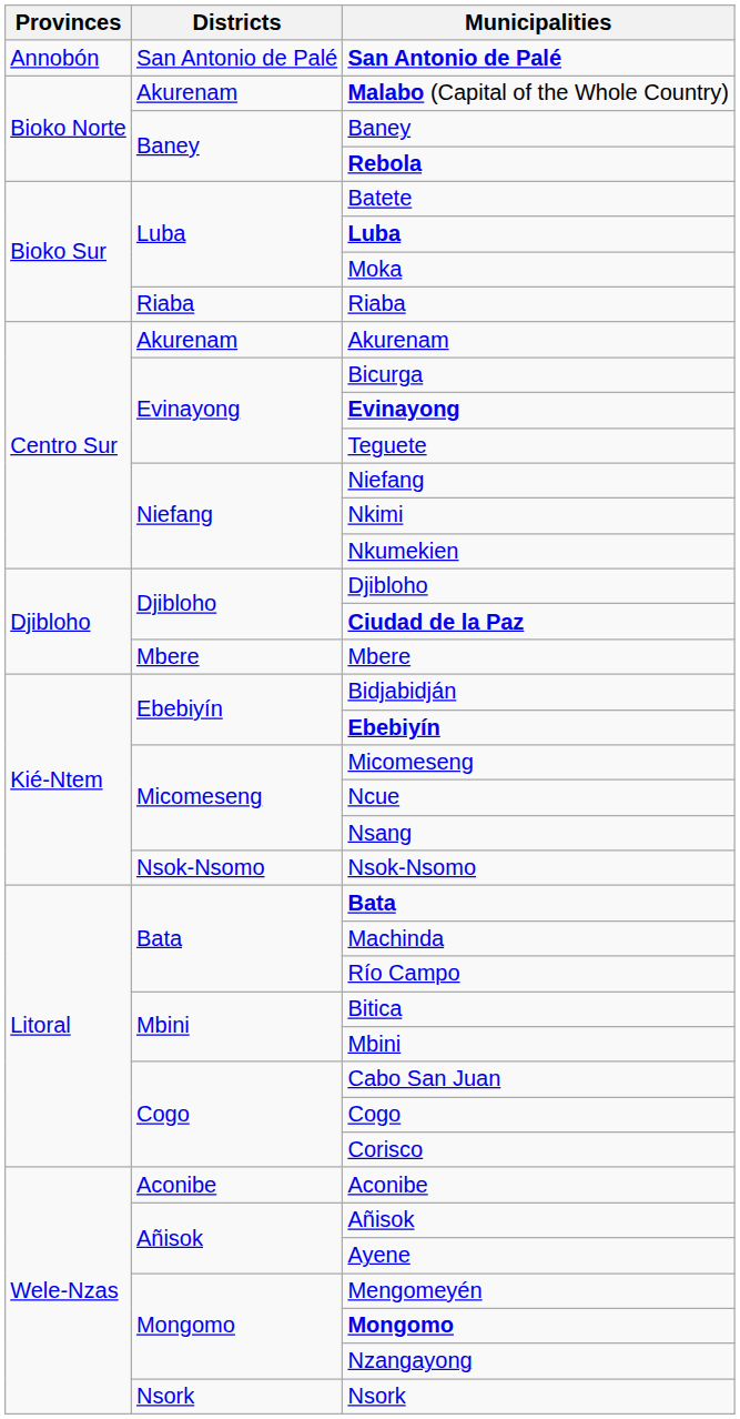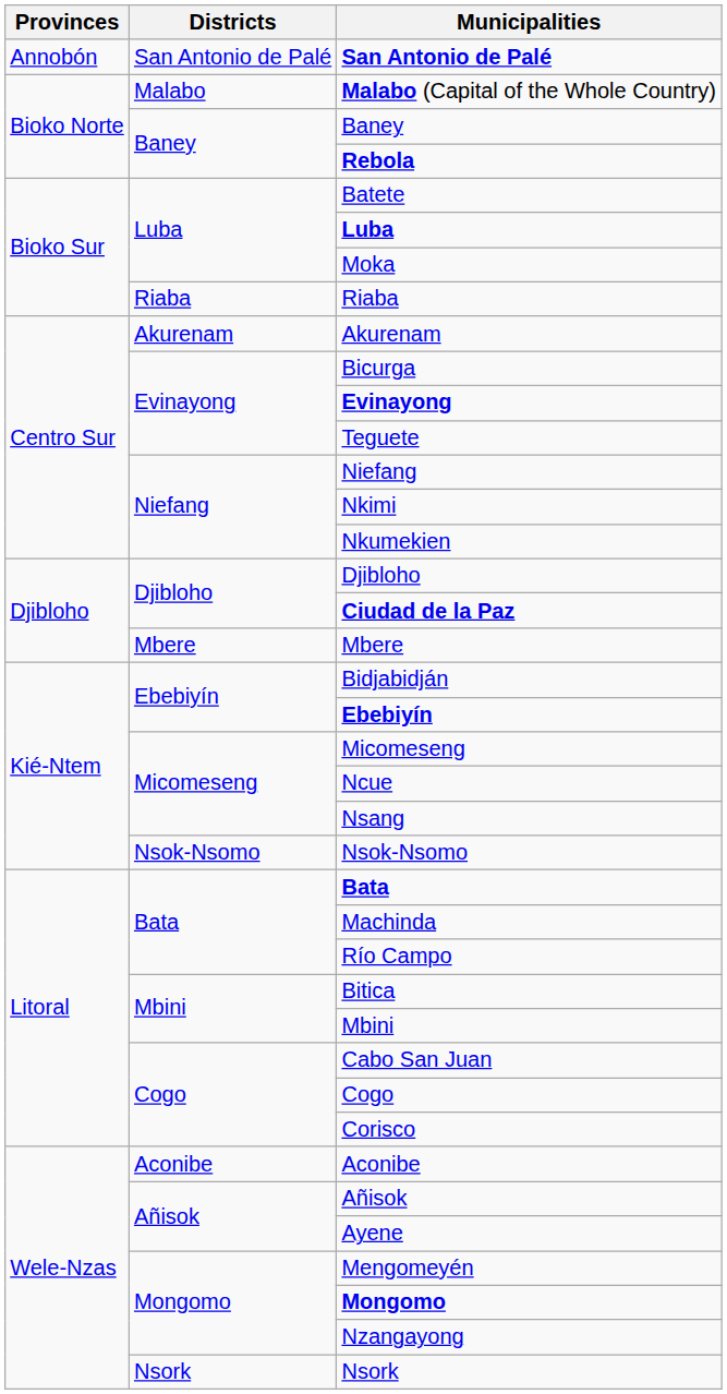 <table class="wikitable sortable">
 <tr>
 <th>Provinces</th>
 <th>Districts</th>
 <th>Municipalities</th>
 </tr>
 <tr>
 <td><a href='#'>Annobón</a></td>
 <td><a href='#'>San Antonio de Palé</a></td>
 <td><strong><a href='#'>San Antonio de Palé</a></strong></td>
 </tr>
 <tr>
 <td rowspan="3"><a href='#'>Bioko Norte</a></td>
-<td><a href='#'>Akurenam</a></td>
+<td><a href='#'>Malabo</a></td>
 <td><strong><a href='#'>Malabo</a></strong> (Capital of the Whole Country)</td>
 </tr>
 <tr>
 <td rowspan="2"><a href='#'>Baney</a></td>
 <td><a href='#'>Baney</a></td>
 </tr>
 <tr>
 <td><a href='#'><strong>Rebola</strong></a></td>
 </tr>
 <tr>
 <td rowspan="4"><a href='#'>Bioko Sur</a></td>
 <td rowspan="3"><a href='#'>Luba</a></td>
 <td><a href='#'>Batete</a></td>
 </tr>
 <tr>
 <td><strong><a href='#'>Luba</a></strong></td>
 </tr>
 <tr>
 <td><a href='#'>Moka</a></td>
 </tr>
 <tr>
 <td><a href='#'>Riaba</a></td>
 <td><a href='#'>Riaba</a></td>
 </tr>
 <tr>
 <td rowspan="7" valign="middle"><a href='#'>Centro Sur</a></td>
 <td><a href='#'>Akurenam</a></td>
 <td><a href='#'>Akurenam</a></td>
 </tr>
 <tr>
 <td rowspan="3"><a href='#'>Evinayong</a></td>
 <td><a href='#'>Bicurga</a></td>
 </tr>
 <tr>
 <td><strong><a href='#'>Evinayong</a></strong></td>
 </tr>
 <tr>
 <td><a href='#'>Teguete</a></td>
 </tr>
 <tr>
 <td rowspan="3"><a href='#'>Niefang</a></td>
 <td><a href='#'>Niefang</a></td>
 </tr>
 <tr>
 <td><a href='#'>Nkimi</a></td>
 </tr>
 <tr>
 <td><a href='#'>Nkumekien</a></td>
 </tr>
 <tr>
 <td rowspan="3"><a href='#'>Djibloho</a></td>
 <td rowspan="2"><a href='#'>Djibloho</a></td>
 <td><a href='#'>Djibloho</a></td>
 </tr>
 <tr>
 <td><a href='#'><strong>Ciudad de la Paz</strong></a></td>
 </tr>
 <tr>
 <td><a href='#'>Mbere</a></td>
 <td><a href='#'>Mbere</a></td>
 </tr>
 <tr>
 <td rowspan="6"><a href='#'>Kié-Ntem</a></td>
 <td rowspan="2"><a href='#'>Ebebiyín</a></td>
 <td><a href='#'>Bidjabidján</a></td>
 </tr>
 <tr>
 <td><strong><a href='#'>Ebebiyín</a></strong></td>
 </tr>
 <tr>
 <td rowspan="3"><a href='#'>Micomeseng</a></td>
 <td><a href='#'>Micomeseng</a></td>
 </tr>
 <tr>
 <td><a href='#'>Ncue</a></td>
 </tr>
 <tr>
 <td><a href='#'>Nsang</a></td>
 </tr>
 <tr>
 <td><a href='#'>Nsok-Nsomo</a></td>
 <td><a href='#'>Nsok-Nsomo</a></td>
 </tr>
 <tr>
 <td rowspan="8"><a href='#'>Litoral</a></td>
 <td rowspan="3"><a href='#'>Bata</a></td>
 <td><strong><a href='#'>Bata</a></strong></td>
 </tr>
 <tr>
 <td><a href='#'>Machinda</a></td>
 </tr>
 <tr>
 <td><a href='#'>Río Campo</a></td>
 </tr>
 <tr>
 <td rowspan="2"><a href='#'>Mbini</a></td>
 <td><a href='#'>Bitica</a></td>
 </tr>
 <tr>
 <td><a href='#'>Mbini</a></td>
 </tr>
 <tr>
 <td rowspan="3"><a href='#'>Cogo</a></td>
 <td><a href='#'>Cabo San Juan</a></td>
 </tr>
 <tr>
 <td><a href='#'>Cogo</a></td>
 </tr>
 <tr>
 <td><a href='#'>Corisco</a></td>
 </tr>
 <tr>
 <td rowspan="7"><a href='#'>Wele-Nzas</a></td>
 <td><a href='#'>Aconibe</a></td>
 <td><a href='#'>Aconibe</a></td>
 </tr>
 <tr>
 <td rowspan="2"><a href='#'>Añisok</a></td>
 <td><a href='#'>Añisok</a></td>
 </tr>
 <tr>
 <td><a href='#'>Ayene</a></td>
 </tr>
 <tr>
 <td rowspan="3"><a href='#'>Mongomo</a></td>
 <td><a href='#'>Mengomeyén</a></td>
 </tr>
 <tr>
 <td><strong><a href='#'>Mongomo</a></strong></td>
 </tr>
 <tr>
 <td><a href='#'>Nzangayong</a></td>
 </tr>
 <tr>
 <td><a href='#'>Nsork</a></td>
 <td><a href='#'>Nsork</a></td>
 </tr>
 </table>
